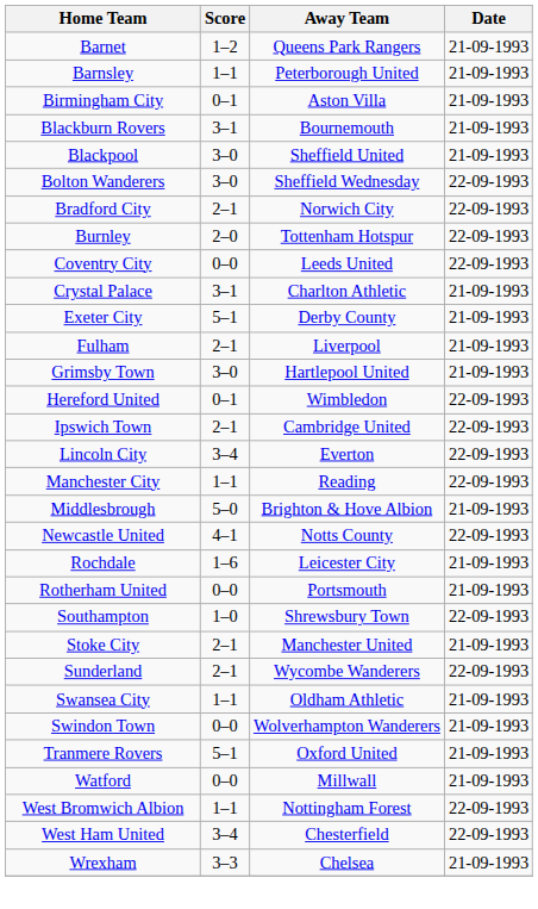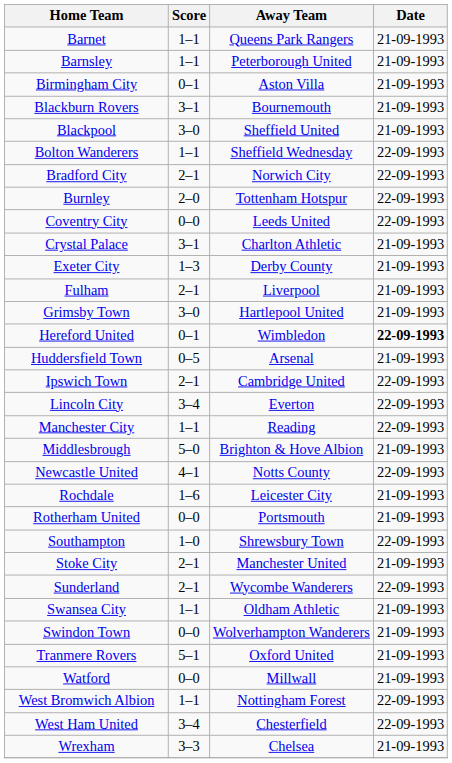 <table class="wikitable" style="text-align:center;">
 <tr>
 <th width=175>Home Team</th>
 <th width=20>Score</th>
 <th width=175>Away Team</th>
 <th width= 75>Date</th>
 </tr>
 <tr>
 <td><a href='#'>Barnet</a></td>
-<td>1–2</td>
+<td>1–1</td>
 <td><a href='#'>Queens Park Rangers</a></td>
 <td>21-09-1993</td>
 </tr>
 <tr>
 <td><a href='#'>Barnsley</a></td>
 <td>1–1</td>
 <td><a href='#'>Peterborough United</a></td>
 <td>21-09-1993</td>
 </tr>
 <tr>
 <td><a href='#'>Birmingham City</a></td>
 <td>0–1</td>
 <td><a href='#'>Aston Villa</a></td>
 <td>21-09-1993</td>
 </tr>
 <tr>
 <td><a href='#'>Blackburn Rovers</a></td>
 <td>3–1</td>
 <td><a href='#'>Bournemouth</a></td>
 <td>21-09-1993</td>
 </tr>
 <tr>
 <td><a href='#'>Blackpool</a></td>
 <td>3–0</td>
 <td><a href='#'>Sheffield United</a></td>
 <td>21-09-1993</td>
 </tr>
 <tr>
 <td><a href='#'>Bolton Wanderers</a></td>
-<td>3–0</td>
+<td>1–1</td>
 <td><a href='#'>Sheffield Wednesday</a></td>
 <td>22-09-1993</td>
 </tr>
 <tr>
 <td><a href='#'>Bradford City</a></td>
 <td>2–1</td>
 <td><a href='#'>Norwich City</a></td>
 <td>22-09-1993</td>
 </tr>
 <tr>
 <td><a href='#'>Burnley</a></td>
 <td>2–0</td>
 <td><a href='#'>Tottenham Hotspur</a></td>
 <td>22-09-1993</td>
 </tr>
 <tr>
 <td><a href='#'>Coventry City</a></td>
 <td>0–0</td>
 <td><a href='#'>Leeds United</a></td>
 <td>22-09-1993</td>
 </tr>
 <tr>
 <td><a href='#'>Crystal Palace</a></td>
 <td>3–1</td>
 <td><a href='#'>Charlton Athletic</a></td>
 <td>21-09-1993</td>
 </tr>
 <tr>
 <td><a href='#'>Exeter City</a></td>
-<td>5–1</td>
+<td>1–3</td>
 <td><a href='#'>Derby County</a></td>
 <td>21-09-1993</td>
 </tr>
 <tr>
 <td><a href='#'>Fulham</a></td>
 <td>2–1</td>
 <td><a href='#'>Liverpool</a></td>
 <td>21-09-1993</td>
 </tr>
 <tr>
 <td><a href='#'>Grimsby Town</a></td>
 <td>3–0</td>
 <td><a href='#'>Hartlepool United</a></td>
 <td>21-09-1993</td>
 </tr>
 <tr>
 <td><a href='#'>Hereford United</a></td>
 <td>0–1</td>
 <td><a href='#'>Wimbledon</a></td>
-<td>22-09-1993</td>
+<td><strong>22-09-1993</strong></td>
+</tr>
+<tr>
+<td><a href='#'>Huddersfield Town</a></td>
+<td>0–5</td>
+<td><a href='#'>Arsenal</a></td>
+<td>21-09-1993</td>
 </tr>
 <tr>
 <td><a href='#'>Ipswich Town</a></td>
 <td>2–1</td>
 <td><a href='#'>Cambridge United</a></td>
 <td>22-09-1993</td>
 </tr>
 <tr>
 <td><a href='#'>Lincoln City</a></td>
 <td>3–4</td>
 <td><a href='#'>Everton</a></td>
 <td>22-09-1993</td>
 </tr>
 <tr>
 <td><a href='#'>Manchester City</a></td>
 <td>1–1</td>
 <td><a href='#'>Reading</a></td>
 <td>22-09-1993</td>
 </tr>
 <tr>
 <td><a href='#'>Middlesbrough</a></td>
 <td>5–0</td>
 <td><a href='#'>Brighton & Hove Albion</a></td>
 <td>21-09-1993</td>
 </tr>
 <tr>
 <td><a href='#'>Newcastle United</a></td>
 <td>4–1</td>
 <td><a href='#'>Notts County</a></td>
 <td>22-09-1993</td>
 </tr>
 <tr>
 <td><a href='#'>Rochdale</a></td>
 <td>1–6</td>
 <td><a href='#'>Leicester City</a></td>
 <td>21-09-1993</td>
 </tr>
 <tr>
 <td><a href='#'>Rotherham United</a></td>
 <td>0–0</td>
 <td><a href='#'>Portsmouth</a></td>
 <td>21-09-1993</td>
 </tr>
 <tr>
 <td><a href='#'>Southampton</a></td>
 <td>1–0</td>
 <td><a href='#'>Shrewsbury Town</a></td>
 <td>22-09-1993</td>
 </tr>
 <tr>
 <td><a href='#'>Stoke City</a></td>
 <td>2–1</td>
 <td><a href='#'>Manchester United</a></td>
 <td>21-09-1993</td>
 </tr>
 <tr>
 <td><a href='#'>Sunderland</a></td>
 <td>2–1</td>
 <td><a href='#'>Wycombe Wanderers</a></td>
 <td>22-09-1993</td>
 </tr>
 <tr>
 <td><a href='#'>Swansea City</a></td>
 <td>1–1</td>
 <td><a href='#'>Oldham Athletic</a></td>
 <td>21-09-1993</td>
 </tr>
 <tr>
 <td><a href='#'>Swindon Town</a></td>
 <td>0–0</td>
 <td><a href='#'>Wolverhampton Wanderers</a></td>
 <td>21-09-1993</td>
 </tr>
 <tr>
 <td><a href='#'>Tranmere Rovers</a></td>
 <td>5–1</td>
 <td><a href='#'>Oxford United</a></td>
 <td>21-09-1993</td>
 </tr>
 <tr>
 <td><a href='#'>Watford</a></td>
 <td>0–0</td>
 <td><a href='#'>Millwall</a></td>
 <td>21-09-1993</td>
 </tr>
 <tr>
 <td><a href='#'>West Bromwich Albion</a></td>
 <td>1–1</td>
 <td><a href='#'>Nottingham Forest</a></td>
 <td>22-09-1993</td>
 </tr>
 <tr>
 <td><a href='#'>West Ham United</a></td>
 <td>3–4</td>
 <td><a href='#'>Chesterfield</a></td>
 <td>22-09-1993</td>
 </tr>
 <tr>
 <td><a href='#'>Wrexham</a></td>
 <td>3–3</td>
 <td><a href='#'>Chelsea</a></td>
 <td>21-09-1993</td>
 </tr>
 <tr>
 </tr>
 </table>
